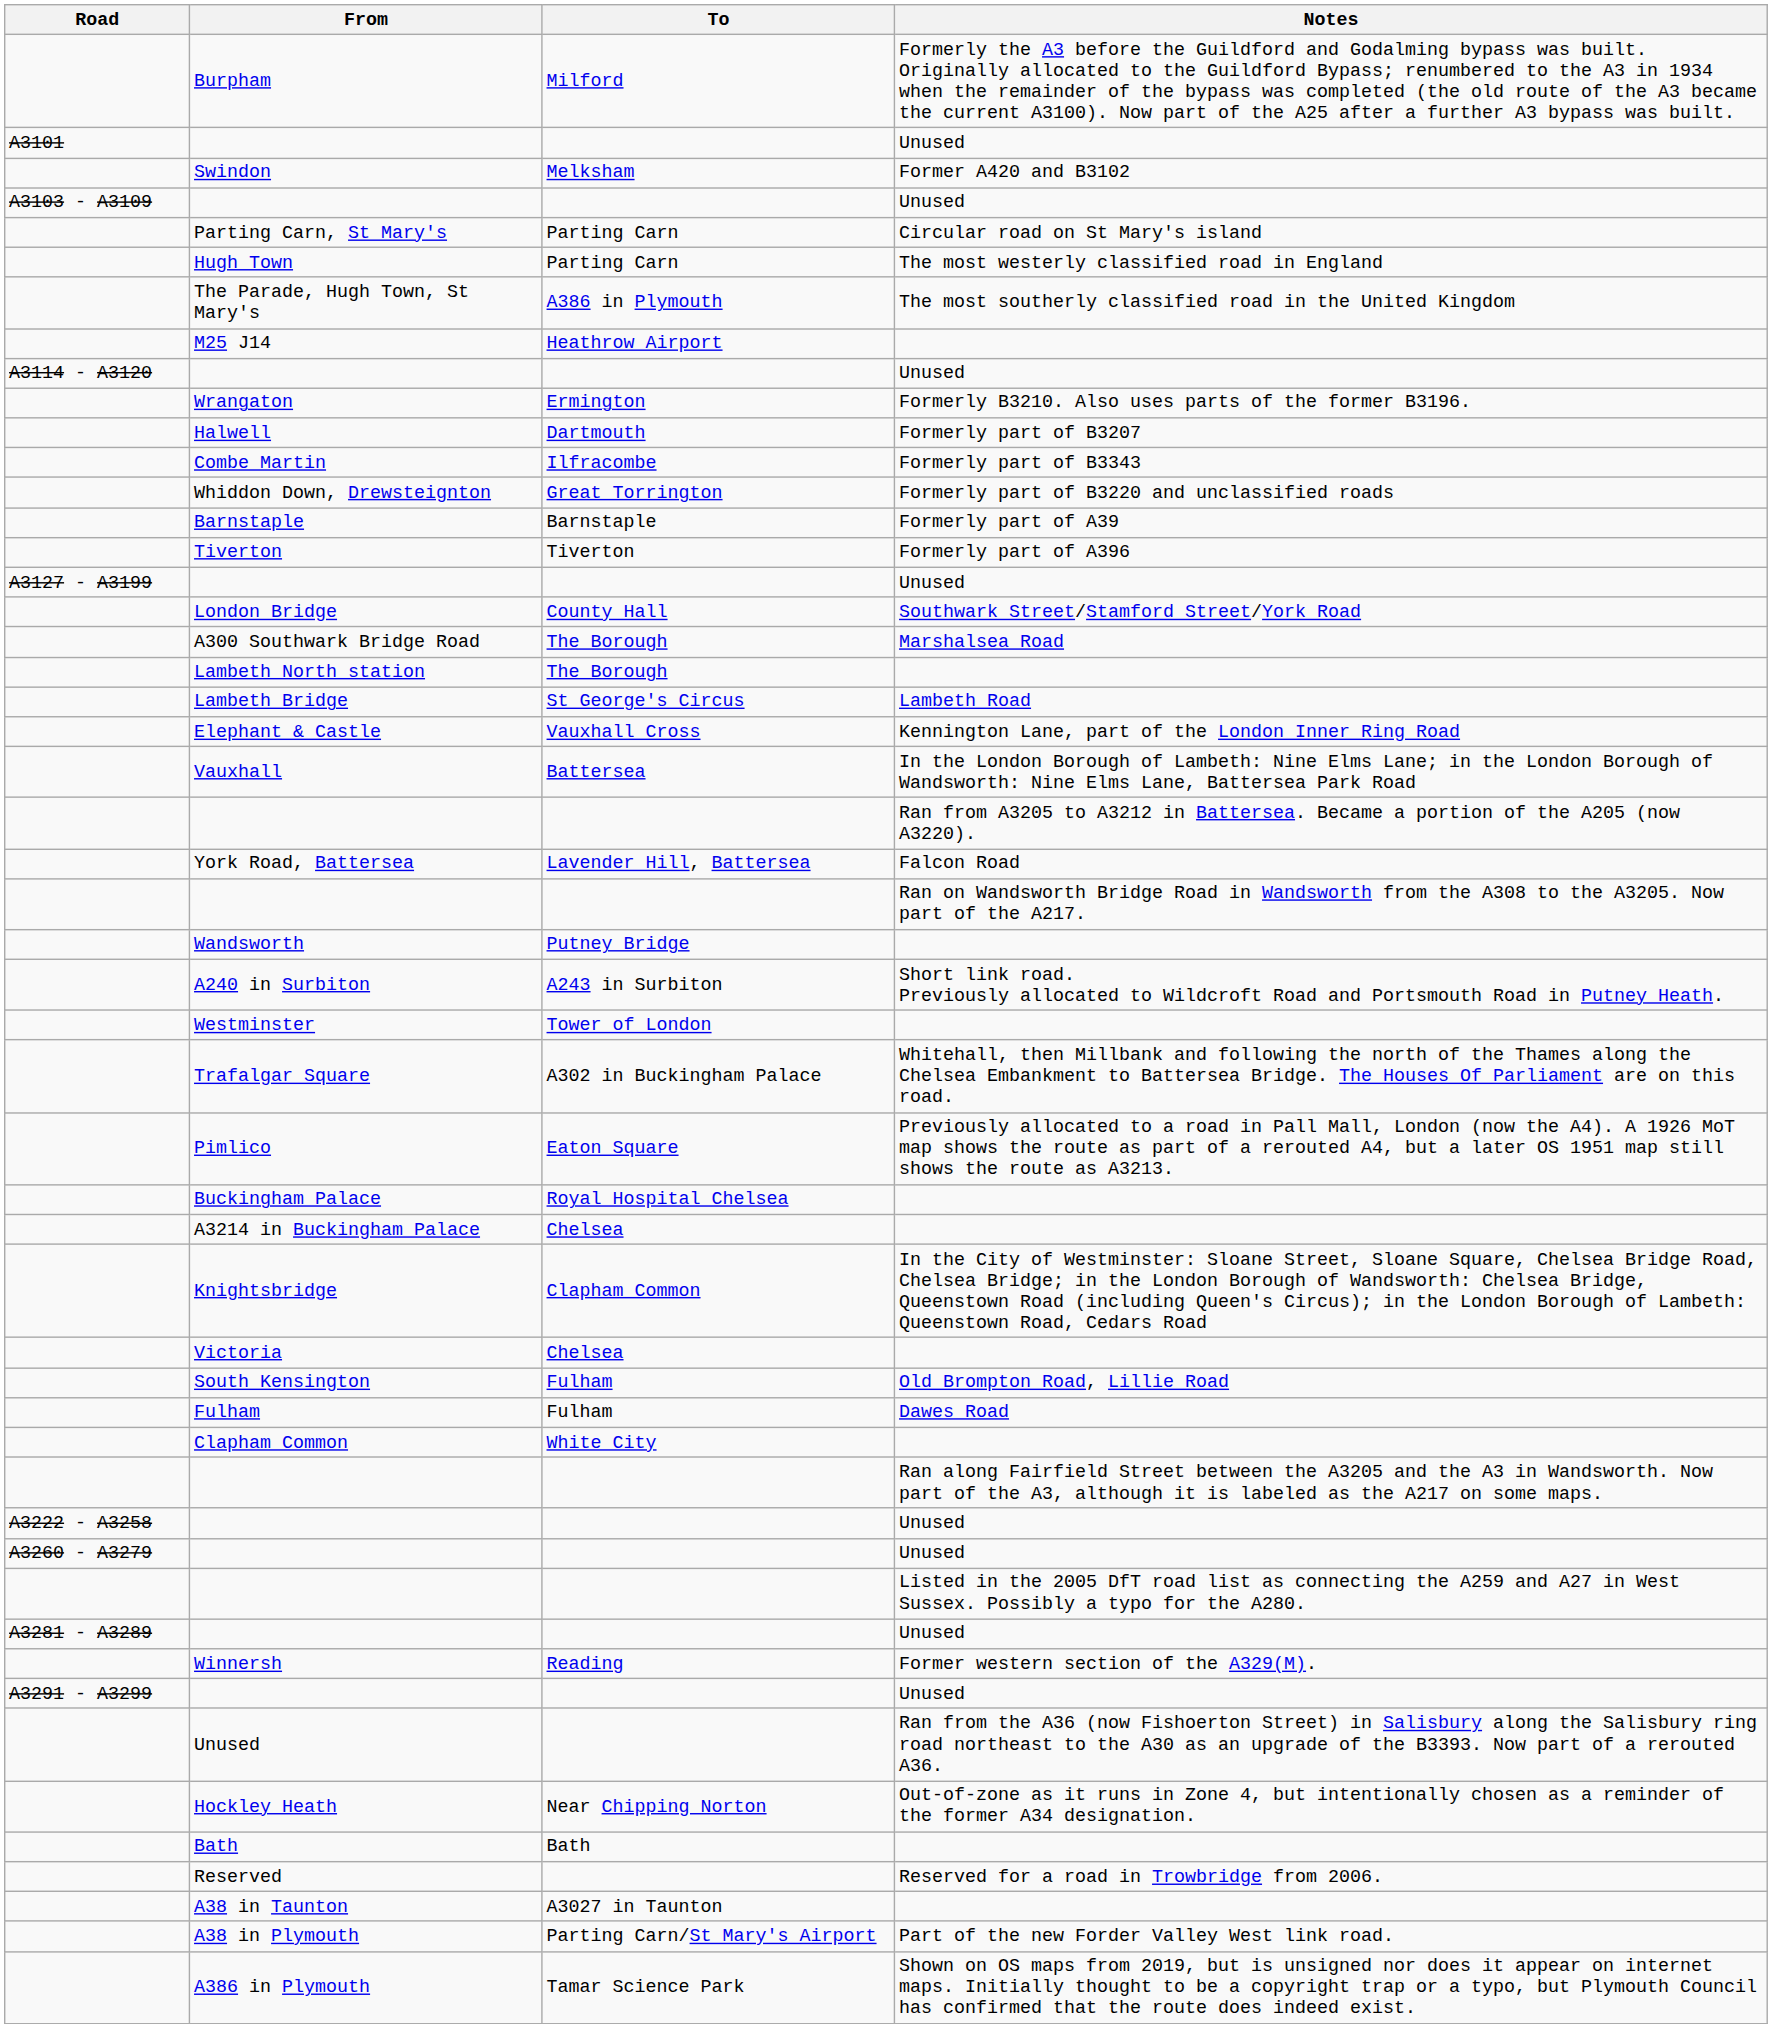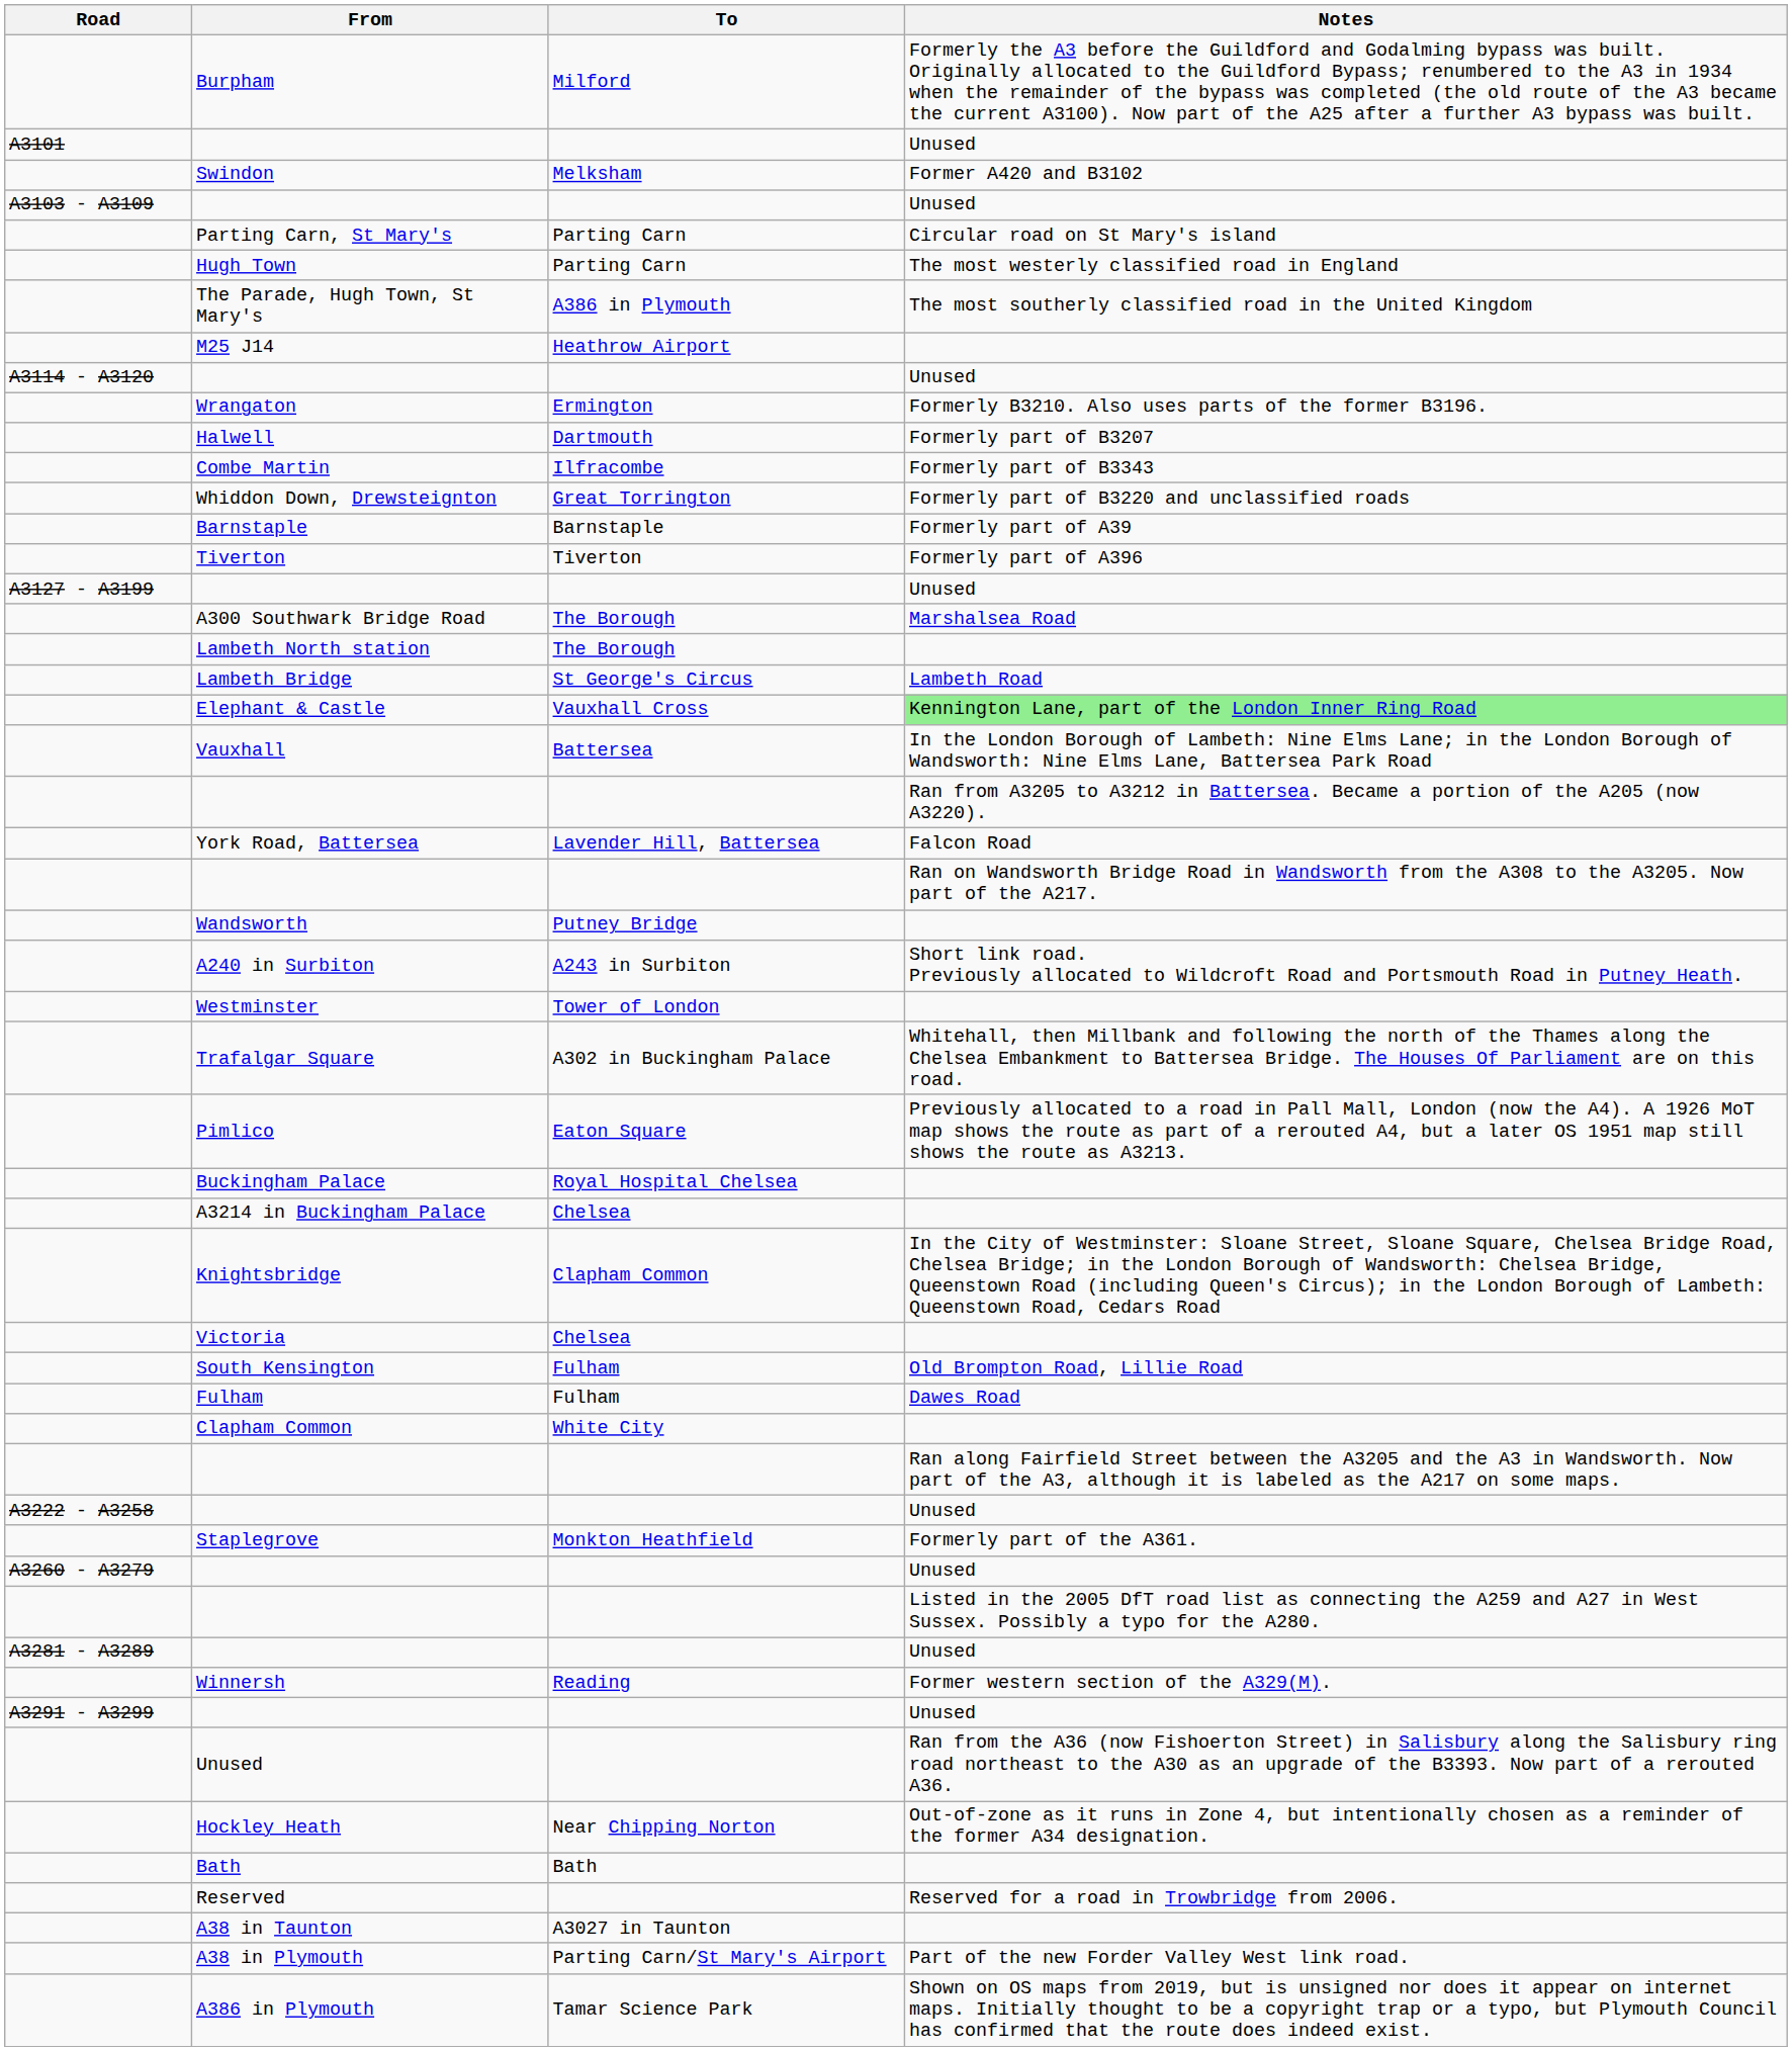 <table class="wikitable">
 <tr>
 <th width=125px>Road</th>
 <th width="20%">From</th>
 <th width="20%">To</th>
 <th>Notes</th>
 </tr>
 <tr>
 <td></td>
 <td><a href='#'>Burpham</a></td>
 <td><a href='#'>Milford</a></td>
 <td>Formerly the <a href='#'>A3</a> before the Guildford and Godalming bypass was built.<br>Originally allocated to the Guildford Bypass; renumbered to the A3 in 1934 when the remainder of the bypass was completed (the old route of the A3 became the current A3100). Now part of the A25 after a further A3 bypass was built.</td>
 </tr>
 <tr>
 <td><s>A3101</s></td>
 <td></td>
 <td></td>
 <td>Unused</td>
 </tr>
 <tr>
 <td></td>
 <td><a href='#'>Swindon</a></td>
 <td><a href='#'>Melksham</a></td>
 <td>Former A420 and B3102</td>
 </tr>
 <tr>
 <td><s>A3103</s> - <s>A3109</s></td>
 <td></td>
 <td></td>
 <td>Unused</td>
 </tr>
 <tr>
 <td></td>
 <td>Parting Carn, <a href='#'>St Mary's</a></td>
 <td>Parting Carn</td>
 <td>Circular road on St Mary's island</td>
 </tr>
 <tr>
 <td></td>
 <td><a href='#'>Hugh Town</a></td>
 <td>Parting Carn</td>
 <td>The most westerly classified road in England</td>
 </tr>
 <tr>
 <td></td>
 <td>The Parade, Hugh Town, St Mary's</td>
 <td><a href='#'>A386</a> in <a href='#'>Plymouth</a></td>
 <td>The most southerly classified road in the United Kingdom</td>
 </tr>
 <tr>
 <td></td>
 <td><a href='#'>M25</a> J14</td>
 <td><a href='#'>Heathrow Airport</a></td>
 <td></td>
 </tr>
 <tr>
 <td><s>A3114</s> - <s>A3120</s></td>
 <td></td>
 <td></td>
 <td>Unused</td>
 </tr>
 <tr>
 <td></td>
 <td><a href='#'>Wrangaton</a></td>
 <td><a href='#'>Ermington</a></td>
 <td>Formerly B3210. Also uses parts of the former B3196.</td>
 </tr>
 <tr>
 <td></td>
 <td><a href='#'>Halwell</a></td>
 <td><a href='#'>Dartmouth</a></td>
 <td>Formerly part of B3207</td>
 </tr>
 <tr>
 <td></td>
 <td><a href='#'>Combe Martin</a></td>
 <td><a href='#'>Ilfracombe</a></td>
 <td>Formerly part of B3343</td>
 </tr>
 <tr>
 <td></td>
 <td>Whiddon Down, <a href='#'>Drewsteignton</a></td>
 <td><a href='#'>Great Torrington</a></td>
 <td>Formerly part of B3220 and unclassified roads</td>
 </tr>
 <tr>
 <td></td>
 <td><a href='#'>Barnstaple</a></td>
 <td>Barnstaple</td>
 <td>Formerly part of A39</td>
 </tr>
 <tr>
 <td></td>
 <td><a href='#'>Tiverton</a></td>
 <td>Tiverton</td>
 <td>Formerly part of A396</td>
 </tr>
 <tr>
 <td><s>A3127</s> - <s>A3199</s></td>
 <td></td>
 <td></td>
 <td>Unused</td>
 </tr>
 <tr>
 <td></td>
-<td><a href='#'>London Bridge</a></td>
-<td><a href='#'>County Hall</a></td>
-<td><a href='#'>Southwark Street</a>/<a href='#'>Stamford Street</a>/<a href='#'>York Road</a></td>
-</tr>
-<tr>
-<td></td>
 <td>A300 Southwark Bridge Road</td>
 <td><a href='#'>The Borough</a></td>
 <td><a href='#'>Marshalsea Road</a></td>
 </tr>
 <tr>
 <td></td>
 <td><a href='#'>Lambeth North station</a></td>
 <td><a href='#'>The Borough</a></td>
 <td></td>
 </tr>
 <tr>
 <td></td>
 <td><a href='#'>Lambeth Bridge</a></td>
 <td><a href='#'>St George's Circus</a></td>
 <td><a href='#'>Lambeth Road</a></td>
 </tr>
 <tr>
 <td></td>
 <td><a href='#'>Elephant & Castle</a></td>
 <td><a href='#'>Vauxhall Cross</a></td>
-<td>Kennington Lane, part of the <a href='#'>London Inner Ring Road</a></td>
+<td style="background: lightgreen;">Kennington Lane, part of the <a href='#'>London Inner Ring Road</a></td>
 </tr>
 <tr>
 <td></td>
 <td><a href='#'>Vauxhall</a></td>
 <td><a href='#'>Battersea</a></td>
 <td>In the London Borough of Lambeth: Nine Elms Lane; in the London Borough of Wandsworth: Nine Elms Lane, Battersea Park Road</td>
 </tr>
 <tr>
 <td></td>
 <td></td>
 <td></td>
 <td>Ran from A3205 to A3212 in <a href='#'>Battersea</a>. Became a portion of the A205 (now A3220).</td>
 </tr>
 <tr>
 <td></td>
 <td>York Road, <a href='#'>Battersea</a></td>
 <td><a href='#'>Lavender Hill</a>, <a href='#'>Battersea</a></td>
 <td>Falcon Road</td>
 </tr>
 <tr>
 <td></td>
 <td></td>
 <td></td>
 <td>Ran on Wandsworth Bridge Road in <a href='#'>Wandsworth</a> from the A308 to the A3205. Now part of the A217.</td>
 </tr>
 <tr>
 <td></td>
 <td><a href='#'>Wandsworth</a></td>
 <td><a href='#'>Putney Bridge</a></td>
 <td></td>
 </tr>
 <tr>
 <td></td>
 <td><a href='#'>A240</a> in <a href='#'>Surbiton</a></td>
 <td><a href='#'>A243</a> in Surbiton</td>
 <td>Short link road.<br>Previously allocated to Wildcroft Road and Portsmouth Road in <a href='#'>Putney Heath</a>.</td>
 </tr>
 <tr>
 <td></td>
 <td><a href='#'>Westminster</a></td>
 <td><a href='#'>Tower of London</a></td>
 <td></td>
 </tr>
 <tr>
 <td></td>
 <td><a href='#'>Trafalgar Square</a></td>
 <td>A302 in Buckingham Palace</td>
 <td>Whitehall, then Millbank and following the north of the Thames along the Chelsea Embankment to Battersea Bridge. <a href='#'>The Houses Of Parliament</a> are on this road.</td>
 </tr>
 <tr>
 <td></td>
 <td><a href='#'>Pimlico</a></td>
 <td><a href='#'>Eaton Square</a></td>
 <td>Previously allocated to a road in Pall Mall, London (now the A4). A 1926 MoT map shows the route as part of a rerouted A4, but a later OS 1951 map still shows the route as A3213.</td>
 </tr>
 <tr>
 <td></td>
 <td><a href='#'>Buckingham Palace</a></td>
 <td><a href='#'>Royal Hospital Chelsea</a></td>
 <td></td>
 </tr>
 <tr>
 <td></td>
 <td>A3214 in <a href='#'>Buckingham Palace</a></td>
 <td><a href='#'>Chelsea</a></td>
 <td></td>
 </tr>
 <tr>
 <td></td>
 <td><a href='#'>Knightsbridge</a></td>
 <td><a href='#'>Clapham Common</a></td>
 <td>In the City of Westminster: Sloane Street, Sloane Square, Chelsea Bridge Road, Chelsea Bridge; in the London Borough of Wandsworth: Chelsea Bridge, Queenstown Road (including Queen's Circus); in the London Borough of Lambeth: Queenstown Road, Cedars Road</td>
 </tr>
 <tr>
 <td></td>
 <td><a href='#'>Victoria</a></td>
 <td><a href='#'>Chelsea</a></td>
 <td></td>
 </tr>
 <tr>
 <td></td>
 <td><a href='#'>South Kensington</a></td>
 <td><a href='#'>Fulham</a></td>
 <td><a href='#'>Old Brompton Road</a>, <a href='#'>Lillie Road</a></td>
 </tr>
 <tr>
 <td></td>
 <td><a href='#'>Fulham</a></td>
 <td>Fulham</td>
 <td><a href='#'>Dawes Road</a></td>
 </tr>
 <tr>
 <td></td>
 <td><a href='#'>Clapham Common</a></td>
 <td><a href='#'>White City</a></td>
 <td></td>
 </tr>
 <tr>
 <td></td>
 <td></td>
 <td></td>
 <td>Ran along Fairfield Street between the A3205 and the A3 in Wandsworth. Now part of the A3, although it is labeled as the A217 on some maps.</td>
 </tr>
 <tr>
 <td><s>A3222</s> - <s>A3258</s></td>
 <td></td>
 <td></td>
 <td>Unused</td>
 </tr>
 <tr>
+<td></td>
+<td><a href='#'>Staplegrove</a></td>
+<td><a href='#'>Monkton Heathfield</a></td>
+<td>Formerly part of the A361.</td>
+</tr>
+<tr>
 <td><s>A3260</s> - <s>A3279</s></td>
 <td></td>
 <td></td>
 <td>Unused</td>
 </tr>
 <tr>
 <td></td>
 <td></td>
 <td></td>
 <td>Listed in the 2005 DfT road list as connecting the A259 and A27 in West Sussex. Possibly a typo for the A280.</td>
 </tr>
 <tr>
 <td><s>A3281</s> - <s>A3289</s></td>
 <td></td>
 <td></td>
 <td>Unused</td>
 </tr>
 <tr>
 <td></td>
 <td><a href='#'>Winnersh</a></td>
 <td><a href='#'>Reading</a></td>
 <td>Former western section of the <a href='#'>A329(M)</a>.</td>
 </tr>
 <tr>
 <td><s>A3291</s> - <s>A3299</s></td>
 <td></td>
 <td></td>
 <td>Unused</td>
 </tr>
 <tr>
 <td></td>
 <td>Unused</td>
 <td></td>
 <td>Ran from the A36 (now Fishoerton Street) in <a href='#'>Salisbury</a> along the Salisbury ring road northeast to the A30 as an upgrade of the B3393. Now part of a rerouted A36.</td>
 </tr>
 <tr>
 <td></td>
 <td><a href='#'>Hockley Heath</a></td>
 <td>Near <a href='#'>Chipping Norton</a></td>
 <td>Out-of-zone as it runs in Zone 4, but intentionally chosen as a reminder of the former A34 designation.</td>
 </tr>
 <tr>
 <td></td>
 <td><a href='#'>Bath</a></td>
 <td>Bath</td>
 <td></td>
 </tr>
 <tr>
 <td></td>
 <td>Reserved</td>
 <td></td>
 <td>Reserved for a road in <a href='#'>Trowbridge</a> from 2006.</td>
 </tr>
 <tr>
 <td></td>
 <td><a href='#'>A38</a> in <a href='#'>Taunton</a></td>
 <td>A3027 in Taunton</td>
 <td></td>
 </tr>
 <tr>
 <td></td>
 <td><a href='#'>A38</a> in <a href='#'>Plymouth</a></td>
 <td>Parting Carn/<a href='#'>St Mary's Airport</a></td>
 <td>Part of the new Forder Valley West link road.</td>
 </tr>
 <tr>
 <td></td>
 <td><a href='#'>A386</a> in <a href='#'>Plymouth</a></td>
 <td>Tamar Science Park</td>
 <td>Shown on OS maps from 2019, but is unsigned nor does it appear on internet maps. Initially thought to be a copyright trap or a typo, but Plymouth Council has confirmed that the route does indeed exist.</td>
 </tr>
 <tr>
 </tr>
 </table>
